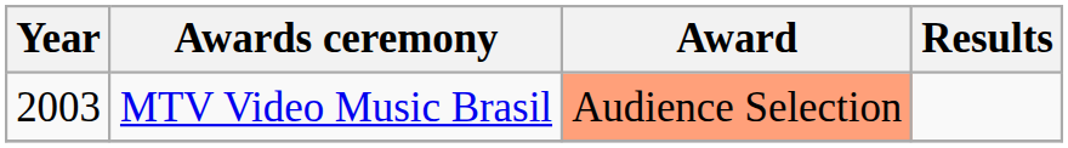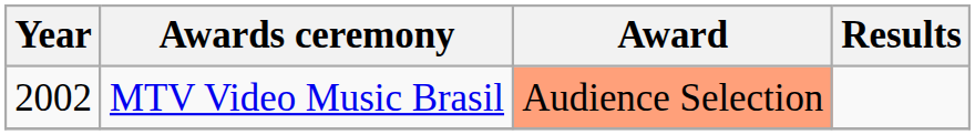 <table class="wikitable" border="1">
 <tr>
 <th>Year</th>
 <th>Awards ceremony</th>
 <th>Award</th>
 <th>Results</th>
 </tr>
 <tr>
-<td>2003</td>
+<td>2002</td>
 <td><a href='#'>MTV Video Music Brasil</a></td>
 <td style="background: lightsalmon;">Audience Selection</td>
 <td></td>
 </tr>
 <tr>
 </tr>
 </table>
